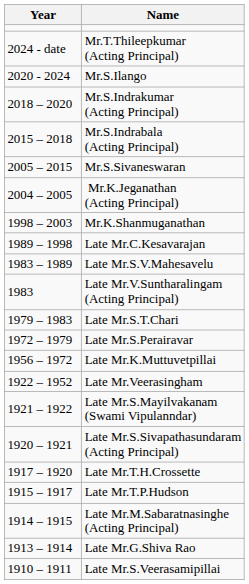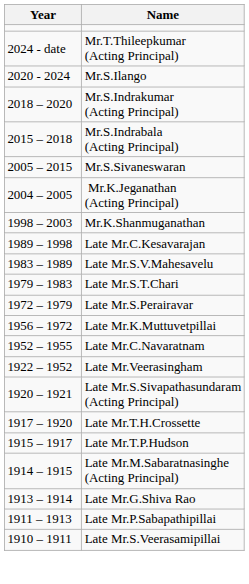 <table class="wikitable">
 <tr>
 <th>Year</th>
 <th>Name</th>
 </tr>
 <tr>
 <td></td>
 <td></td>
 </tr>
 <tr>
 <td>2024 - date</td>
 <td>Mr.T.Thileepkumar<br>(Acting Principal)</td>
 </tr>
 <tr>
 <td>2020 - 2024</td>
 <td>Mr.S.Ilango</td>
 </tr>
 <tr>
 <td>2018 – 2020</td>
 <td>Mr.S.Indrakumar<br>(Acting Principal)</td>
 </tr>
 <tr>
 <td>2015 – 2018</td>
 <td>Mr.S.Indrabala<br>(Acting Principal)</td>
 </tr>
 <tr>
 <td>2005 – 2015</td>
 <td>Mr.S.Sivaneswaran</td>
 </tr>
 <tr>
 <td>2004 – 2005</td>
 <td> Mr.K.Jeganathan<br>(Acting Principal)</td>
 </tr>
 <tr>
 <td>1998 – 2003  </td>
 <td>Mr.K.Shanmuganathan</td>
 </tr>
 <tr>
 <td>1989 – 1998</td>
 <td>Late Mr.C.Kesavarajan</td>
 </tr>
 <tr>
 <td>1983 – 1989</td>
 <td>Late Mr.S.V.Mahesavelu</td>
 </tr>
 <tr>
-<td>1983</td>
-<td>Late Mr.V.Suntharalingam<br>(Acting Principal)</td>
-</tr>
-<tr>
 <td>1979 – 1983</td>
 <td>Late Mr.S.T.Chari</td>
 </tr>
 <tr>
 <td>1972 – 1979</td>
 <td>Late Mr.S.Perairavar</td>
 </tr>
 <tr>
 <td>1956 – 1972</td>
 <td>Late Mr.K.Muttuvetpillai</td>
 </tr>
 <tr>
+<td>1952 – 1955</td>
+<td>Late Mr.C.Navaratnam</td>
+</tr>
+<tr>
 <td>1922 – 1952</td>
 <td>Late Mr.Veerasingham</td>
-</tr>
-<tr>
-<td>1921 – 1922</td>
-<td>Late Mr.S.Mayilvakanam<br>(Swami Vipulanndar)</td>
 </tr>
 <tr>
 <td>1920 – 1921</td>
 <td>Late Mr.S.Sivapathasundaram<br>(Acting Principal)</td>
 </tr>
 <tr>
 <td>1917 – 1920</td>
 <td>Late Mr.T.H.Crossette</td>
 </tr>
 <tr>
 <td>1915 – 1917</td>
 <td>Late Mr.T.P.Hudson</td>
 </tr>
 <tr>
 <td>1914 – 1915</td>
 <td>Late Mr.M.Sabaratnasinghe<br>(Acting Principal)</td>
 </tr>
 <tr>
 <td>1913 – 1914</td>
 <td>Late Mr.G.Shiva Rao</td>
 </tr>
 <tr>
+<td>1911 – 1913</td>
+<td>Late Mr.P.Sabapathipillai  </td>
+</tr>
+<tr>
 <td>1910 – 1911</td>
 <td>Late Mr.S.Veerasamipillai</td>
 </tr>
 </table>
